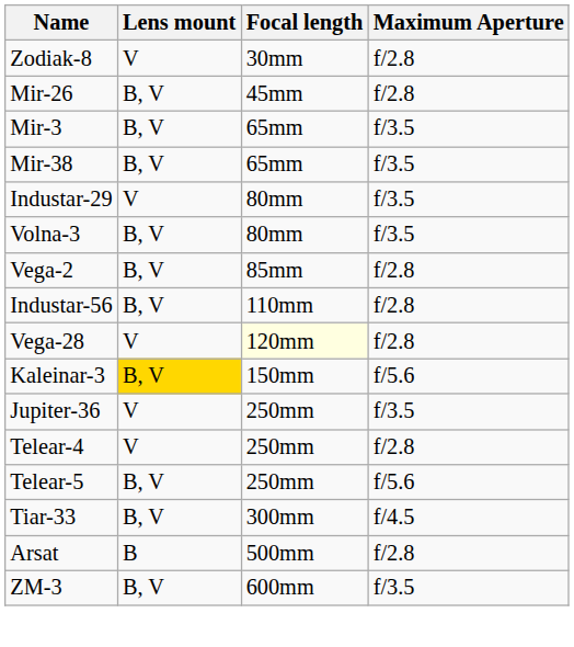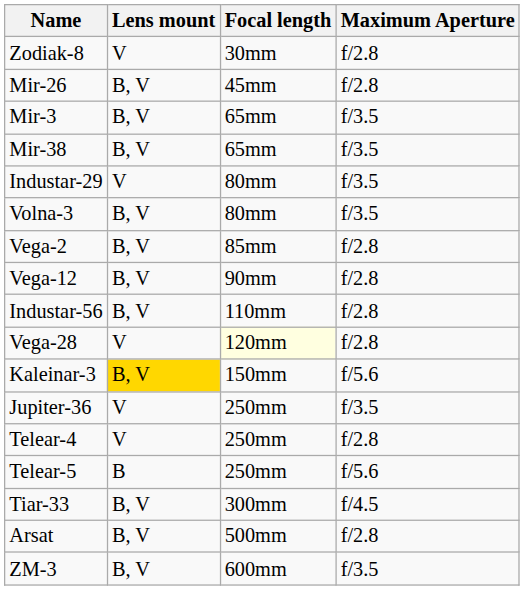 <table class="wikitable">
 <tr>
 <th>Name</th>
 <th>Lens mount</th>
 <th>Focal length</th>
 <th>Maximum Aperture</th>
 </tr>
 <tr>
 <td>Zodiak-8</td>
 <td>V</td>
 <td>30mm</td>
 <td>f/2.8</td>
 </tr>
 <tr>
 <td>Mir-26</td>
 <td>B, V</td>
 <td>45mm</td>
 <td>f/2.8</td>
 </tr>
 <tr>
 <td>Mir-3</td>
 <td>B, V</td>
 <td>65mm</td>
 <td>f/3.5</td>
 </tr>
 <tr>
 <td>Mir-38</td>
 <td>B, V</td>
 <td>65mm</td>
 <td>f/3.5</td>
 </tr>
 <tr>
 <td>Industar-29</td>
 <td>V</td>
 <td>80mm</td>
 <td>f/3.5</td>
 </tr>
 <tr>
 <td>Volna-3</td>
 <td>B, V</td>
 <td>80mm</td>
 <td>f/3.5</td>
 </tr>
 <tr>
 <td>Vega-2</td>
 <td>B, V</td>
 <td>85mm</td>
 <td>f/2.8</td>
 </tr>
 <tr>
+<td>Vega-12</td>
+<td>B, V</td>
+<td>90mm</td>
+<td>f/2.8</td>
+</tr>
+<tr>
 <td>Industar-56</td>
 <td>B, V</td>
 <td>110mm</td>
 <td>f/2.8</td>
 </tr>
 <tr>
 <td>Vega-28</td>
 <td>V</td>
 <td style="background: lightyellow;">120mm</td>
 <td>f/2.8</td>
 </tr>
 <tr>
 <td>Kaleinar-3</td>
 <td style="background: gold;">B, V</td>
 <td>150mm</td>
 <td>f/5.6</td>
 </tr>
 <tr>
 <td>Jupiter-36</td>
 <td>V</td>
 <td>250mm</td>
 <td>f/3.5</td>
 </tr>
 <tr>
 <td>Telear-4</td>
 <td>V</td>
 <td>250mm</td>
 <td>f/2.8</td>
 </tr>
 <tr>
 <td>Telear-5</td>
-<td>B, V</td>
+<td>B</td>
 <td>250mm</td>
 <td>f/5.6</td>
 </tr>
 <tr>
 <td>Tiar-33</td>
 <td>B, V</td>
 <td>300mm</td>
 <td>f/4.5</td>
 </tr>
 <tr>
 <td>Arsat</td>
-<td>B</td>
+<td>B, V</td>
 <td>500mm</td>
 <td>f/2.8</td>
 </tr>
 <tr>
 <td>ZM-3</td>
 <td>B, V</td>
 <td>600mm</td>
 <td>f/3.5</td>
 </tr>
 </table>
